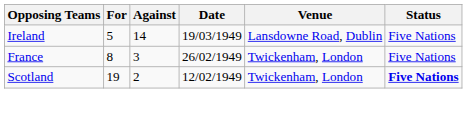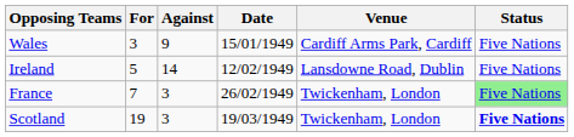 <table class="wikitable">
 <tr>
 <th>Opposing Teams</th>
 <th>For</th>
 <th>Against</th>
 <th>Date</th>
 <th>Venue</th>
 <th>Status</th>
 </tr>
 <tr>
+<td><a href='#'>Wales</a></td>
+<td>3</td>
+<td>9</td>
+<td>15/01/1949</td>
+<td><a href='#'>Cardiff Arms Park</a>, <a href='#'>Cardiff</a></td>
+<td><a href='#'>Five Nations</a></td>
+</tr>
+<tr>
 <td><a href='#'>Ireland</a></td>
 <td>5</td>
 <td>14</td>
-<td>19/03/1949</td>
+<td>12/02/1949</td>
 <td><a href='#'>Lansdowne Road</a>, <a href='#'>Dublin</a></td>
 <td><a href='#'>Five Nations</a></td>
 </tr>
 <tr>
 <td><a href='#'>France</a></td>
-<td>8</td>
+<td>7</td>
 <td>3</td>
 <td>26/02/1949</td>
 <td><a href='#'>Twickenham</a>, <a href='#'>London</a></td>
-<td><a href='#'>Five Nations</a></td>
+<td style="background: lightgreen;"><a href='#'>Five Nations</a></td>
 </tr>
 <tr>
 <td><a href='#'>Scotland</a></td>
 <td>19</td>
-<td>2</td>
-<td>12/02/1949</td>
+<td>3</td>
+<td>19/03/1949</td>
 <td><a href='#'>Twickenham</a>, <a href='#'>London</a></td>
 <td><strong><a href='#'>Five Nations</a></strong></td>
 </tr>
 </table>
